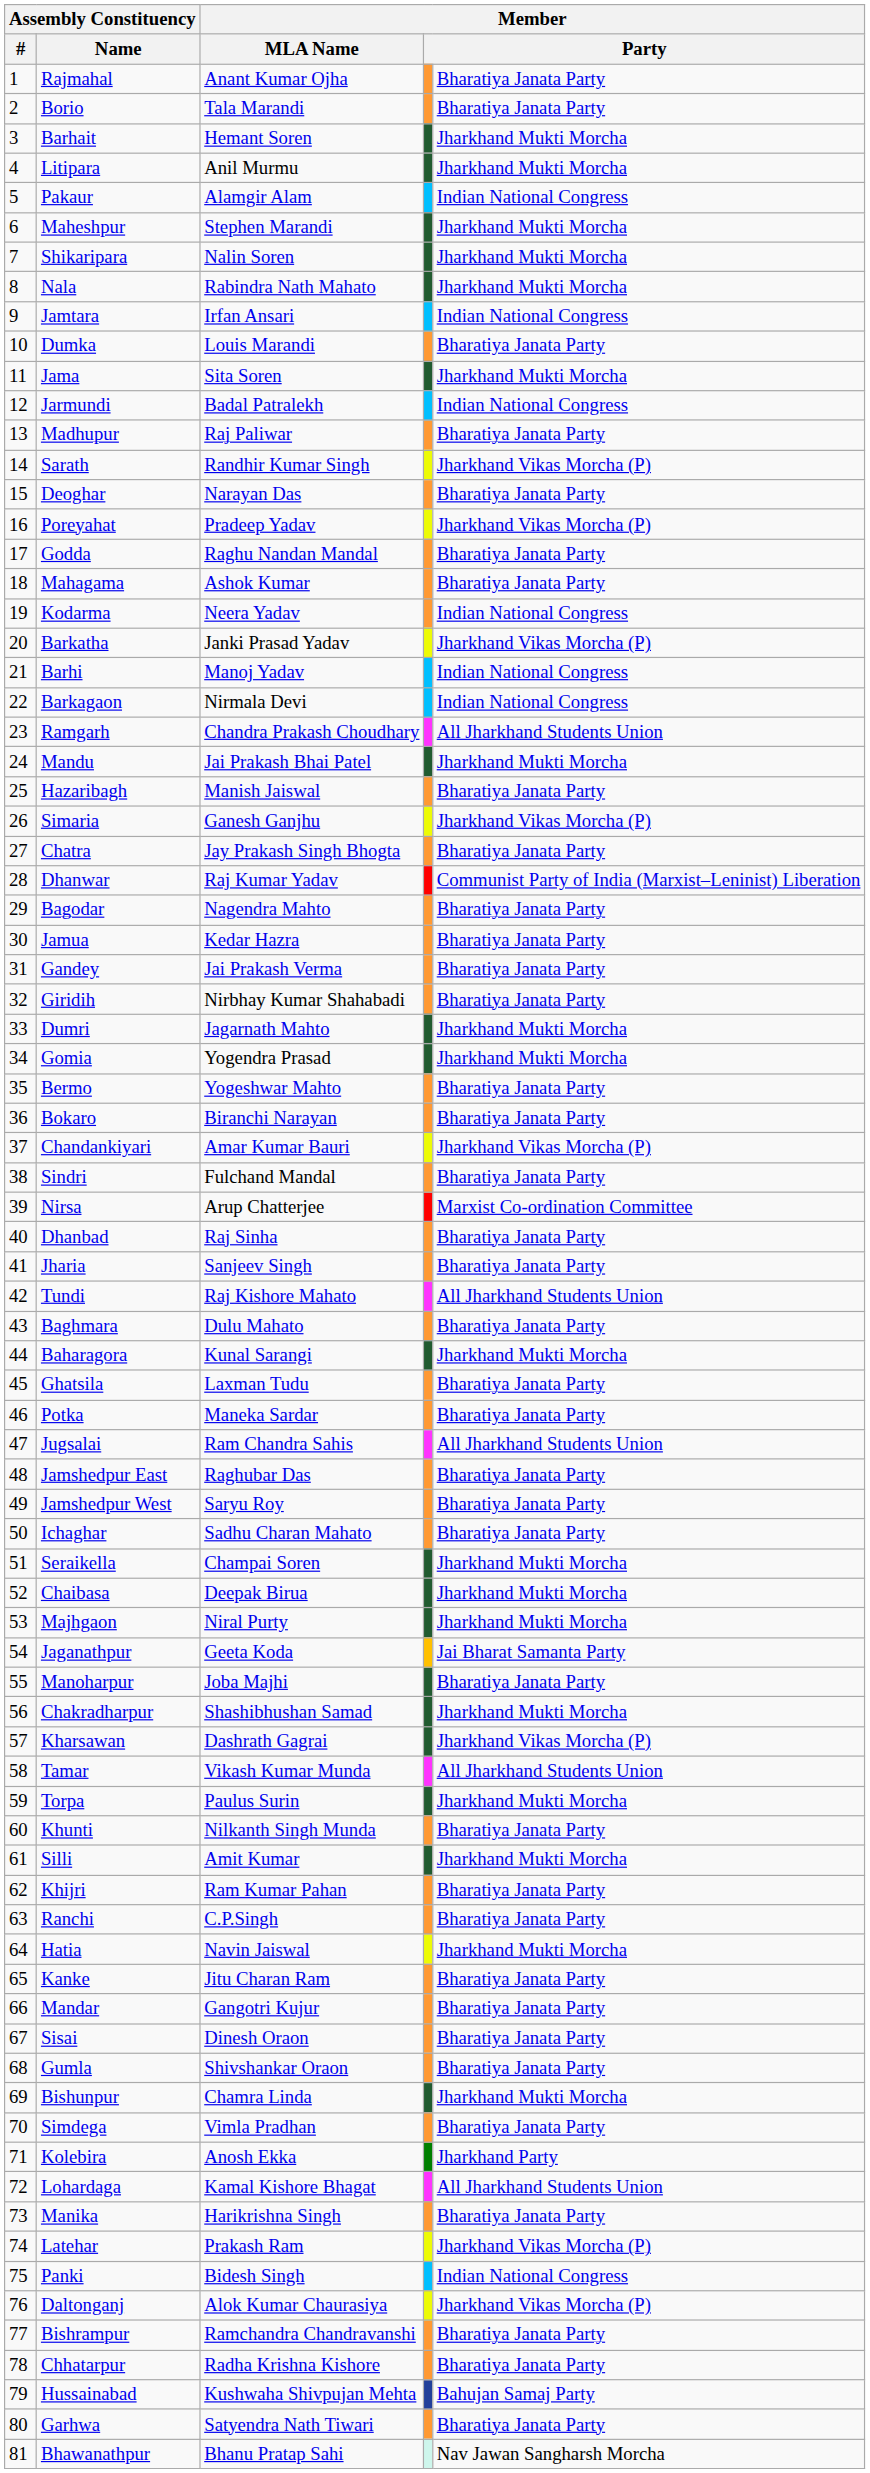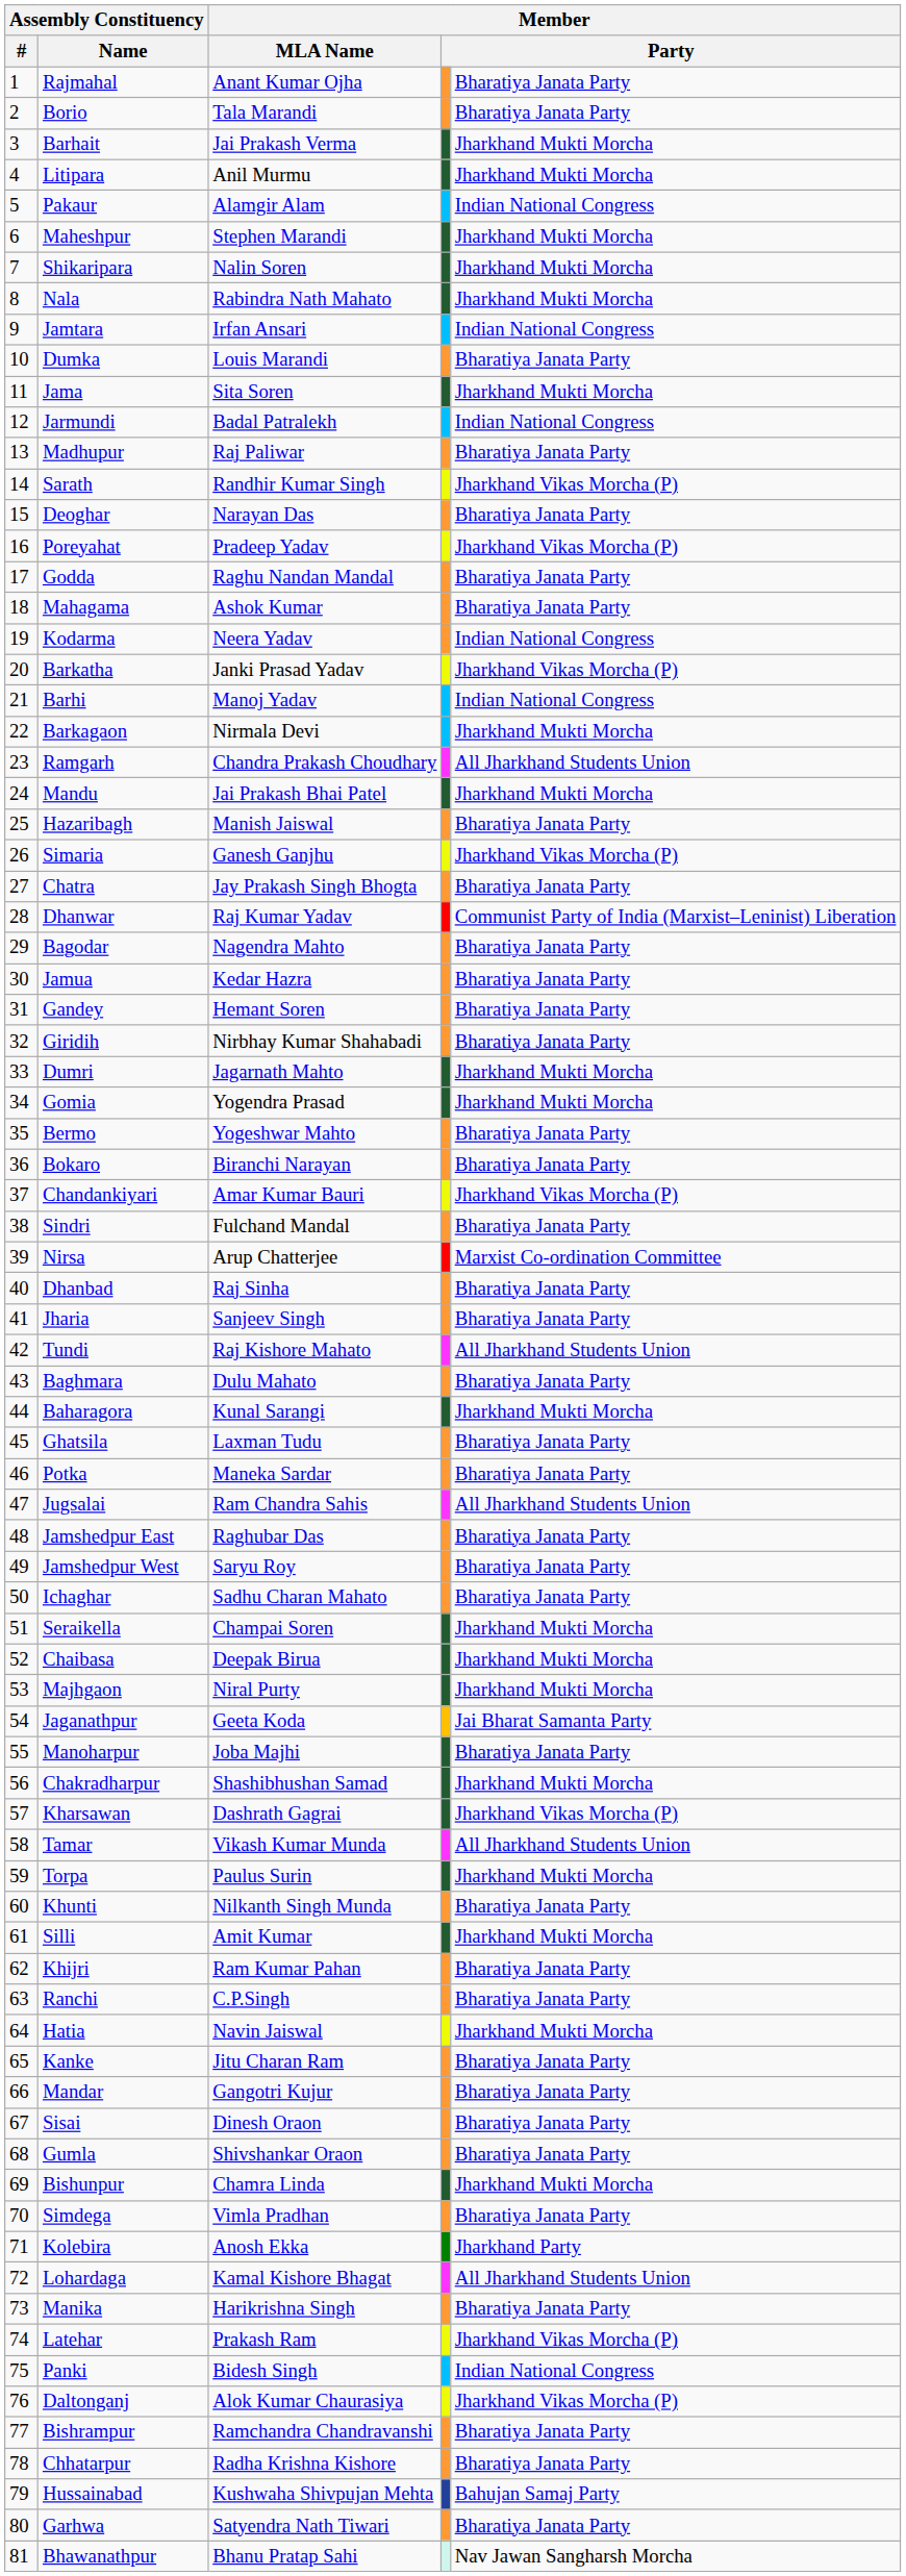 <table class="wikitable sortable" style="text-align:left;">
 <tr>
 <th colspan="2">Assembly Constituency</th>
 <th colspan="3">Member</th>
 </tr>
 <tr>
 <th>#</th>
 <th>Name</th>
 <th>MLA Name</th>
 <th colspan="2">Party</th>
 </tr>
 <tr>
 <td>1</td>
 <td><a href='#'>Rajmahal</a></td>
 <td><a href='#'>Anant Kumar Ojha</a></td>
 <td bgcolor=#FF9933></td>
 <td><a href='#'>Bharatiya Janata Party</a></td>
 </tr>
 <tr>
 <td>2</td>
 <td><a href='#'>Borio</a></td>
 <td><a href='#'>Tala Marandi</a></td>
 <td bgcolor=#FF9933></td>
 <td><a href='#'>Bharatiya Janata Party</a></td>
 </tr>
 <tr>
 <td>3</td>
 <td><a href='#'>Barhait</a></td>
-<td><a href='#'>Hemant Soren</a></td>
+<td><a href='#'>Jai Prakash Verma</a></td>
 <td bgcolor=#215B30></td>
 <td><a href='#'>Jharkhand Mukti Morcha</a></td>
 </tr>
 <tr>
 <td>4</td>
 <td><a href='#'>Litipara</a></td>
 <td>Anil Murmu</td>
 <td bgcolor=#215B30></td>
 <td><a href='#'>Jharkhand Mukti Morcha</a></td>
 </tr>
 <tr>
 <td>5</td>
 <td><a href='#'>Pakaur</a></td>
 <td><a href='#'>Alamgir Alam</a></td>
 <td bgcolor=#00BFFF></td>
 <td><a href='#'>Indian National Congress</a></td>
 </tr>
 <tr>
 <td>6</td>
 <td><a href='#'>Maheshpur</a></td>
 <td><a href='#'>Stephen Marandi</a></td>
 <td bgcolor=#215B30></td>
 <td><a href='#'>Jharkhand Mukti Morcha</a></td>
 </tr>
 <tr>
 <td>7</td>
 <td><a href='#'>Shikaripara</a></td>
 <td><a href='#'>Nalin Soren</a></td>
 <td bgcolor=#215B30></td>
 <td><a href='#'>Jharkhand Mukti Morcha</a></td>
 </tr>
 <tr>
 <td>8</td>
 <td><a href='#'>Nala</a></td>
 <td><a href='#'>Rabindra Nath Mahato</a></td>
 <td bgcolor=#215B30></td>
 <td><a href='#'>Jharkhand Mukti Morcha</a></td>
 </tr>
 <tr>
 <td>9</td>
 <td><a href='#'>Jamtara</a></td>
 <td><a href='#'>Irfan Ansari</a></td>
 <td bgcolor=#00BFFF></td>
 <td><a href='#'>Indian National Congress</a></td>
 </tr>
 <tr>
 <td>10</td>
 <td><a href='#'>Dumka</a></td>
 <td><a href='#'>Louis Marandi</a></td>
 <td bgcolor=#FF9933></td>
 <td><a href='#'>Bharatiya Janata Party</a></td>
 </tr>
 <tr>
 <td>11</td>
 <td><a href='#'>Jama</a></td>
 <td><a href='#'>Sita Soren</a></td>
 <td bgcolor=#215B30></td>
 <td><a href='#'>Jharkhand Mukti Morcha</a></td>
 </tr>
 <tr>
 <td>12</td>
 <td><a href='#'>Jarmundi</a></td>
 <td><a href='#'>Badal Patralekh</a></td>
 <td bgcolor=#00BFFF></td>
 <td><a href='#'>Indian National Congress</a></td>
 </tr>
 <tr>
 <td>13</td>
 <td><a href='#'>Madhupur</a></td>
 <td><a href='#'>Raj Paliwar</a></td>
 <td bgcolor=#FF9933></td>
 <td><a href='#'>Bharatiya Janata Party</a></td>
 </tr>
 <tr>
 <td>14</td>
 <td><a href='#'>Sarath</a></td>
 <td><a href='#'>Randhir Kumar Singh</a></td>
 <td bgcolor=#EDFB06></td>
 <td><a href='#'>Jharkhand Vikas Morcha (P)</a></td>
 </tr>
 <tr>
 <td>15</td>
 <td><a href='#'>Deoghar</a></td>
 <td><a href='#'>Narayan Das</a></td>
 <td bgcolor=#FF9933></td>
 <td><a href='#'>Bharatiya Janata Party</a></td>
 </tr>
 <tr>
 <td>16</td>
 <td><a href='#'>Poreyahat</a></td>
 <td><a href='#'>Pradeep Yadav</a></td>
 <td bgcolor=#EDFB06></td>
 <td><a href='#'>Jharkhand Vikas Morcha (P)</a></td>
 </tr>
 <tr>
 <td>17</td>
 <td><a href='#'>Godda</a></td>
 <td><a href='#'>Raghu Nandan Mandal</a></td>
 <td bgcolor=#FF9933></td>
 <td><a href='#'>Bharatiya Janata Party</a></td>
 </tr>
 <tr>
 <td>18</td>
 <td><a href='#'>Mahagama</a></td>
 <td><a href='#'>Ashok Kumar</a></td>
 <td bgcolor=#FF9933></td>
 <td><a href='#'>Bharatiya Janata Party</a></td>
 </tr>
 <tr>
 <td>19</td>
 <td><a href='#'>Kodarma</a></td>
 <td><a href='#'>Neera Yadav</a></td>
 <td bgcolor=#FF9933></td>
 <td><a href='#'>Indian National Congress</a></td>
 </tr>
 <tr>
 <td>20</td>
 <td><a href='#'>Barkatha</a></td>
 <td>Janki Prasad Yadav</td>
 <td bgcolor=#EDFB06></td>
 <td><a href='#'>Jharkhand Vikas Morcha (P)</a></td>
 </tr>
 <tr>
 <td>21</td>
 <td><a href='#'>Barhi</a></td>
 <td><a href='#'>Manoj Yadav</a></td>
 <td bgcolor=#00BFFF></td>
 <td><a href='#'>Indian National Congress</a></td>
 </tr>
 <tr>
 <td>22</td>
 <td><a href='#'>Barkagaon</a></td>
 <td>Nirmala Devi</td>
 <td bgcolor=#00BFFF></td>
-<td><a href='#'>Indian National Congress</a></td>
+<td><a href='#'>Jharkhand Mukti Morcha</a></td>
 </tr>
 <tr>
 <td>23</td>
 <td><a href='#'>Ramgarh</a></td>
 <td><a href='#'>Chandra Prakash Choudhary</a></td>
 <td bgcolor=#FF33FF></td>
 <td><a href='#'>All Jharkhand Students Union</a></td>
 </tr>
 <tr>
 <td>24</td>
 <td><a href='#'>Mandu</a></td>
 <td><a href='#'>Jai Prakash Bhai Patel</a></td>
 <td bgcolor=#215B30></td>
 <td><a href='#'>Jharkhand Mukti Morcha</a></td>
 </tr>
 <tr>
 <td>25</td>
 <td><a href='#'>Hazaribagh</a></td>
 <td><a href='#'>Manish Jaiswal</a></td>
 <td bgcolor=#FF9933></td>
 <td><a href='#'>Bharatiya Janata Party</a></td>
 </tr>
 <tr>
 <td>26</td>
 <td><a href='#'>Simaria</a></td>
 <td><a href='#'>Ganesh Ganjhu</a></td>
 <td bgcolor=#EDFB06></td>
 <td><a href='#'>Jharkhand Vikas Morcha (P)</a></td>
 </tr>
 <tr>
 <td>27</td>
 <td><a href='#'>Chatra</a></td>
 <td><a href='#'>Jay Prakash Singh Bhogta</a></td>
 <td bgcolor=#FF9933></td>
 <td><a href='#'>Bharatiya Janata Party</a></td>
 </tr>
 <tr>
 <td>28</td>
 <td><a href='#'>Dhanwar</a></td>
 <td><a href='#'>Raj Kumar Yadav</a></td>
 <td Bgcolor=#FF0000></td>
 <td><a href='#'>Communist Party of India (Marxist–Leninist) Liberation</a></td>
 </tr>
 <tr>
 <td>29</td>
 <td><a href='#'>Bagodar</a></td>
 <td><a href='#'>Nagendra Mahto</a></td>
 <td bgcolor=#FF9933></td>
 <td><a href='#'>Bharatiya Janata Party</a></td>
 </tr>
 <tr>
 <td>30</td>
 <td><a href='#'>Jamua</a></td>
 <td><a href='#'>Kedar Hazra</a></td>
 <td bgcolor=#FF9933></td>
 <td><a href='#'>Bharatiya Janata Party</a></td>
 </tr>
 <tr>
 <td>31</td>
 <td><a href='#'>Gandey</a></td>
-<td><a href='#'>Jai Prakash Verma</a></td>
+<td><a href='#'>Hemant Soren</a></td>
 <td bgcolor=#FF9933></td>
 <td><a href='#'>Bharatiya Janata Party</a></td>
 </tr>
 <tr>
 <td>32</td>
 <td><a href='#'>Giridih</a></td>
 <td>Nirbhay Kumar Shahabadi</td>
 <td bgcolor=#FF9933></td>
 <td><a href='#'>Bharatiya Janata Party</a></td>
 </tr>
 <tr>
 <td>33</td>
 <td><a href='#'>Dumri</a></td>
 <td><a href='#'>Jagarnath Mahto</a></td>
 <td bgcolor=#215B30></td>
 <td><a href='#'>Jharkhand Mukti Morcha</a></td>
 </tr>
 <tr>
 <td>34</td>
 <td><a href='#'>Gomia</a></td>
 <td>Yogendra Prasad</td>
 <td bgcolor=#215B30></td>
 <td><a href='#'>Jharkhand Mukti Morcha</a></td>
 </tr>
 <tr>
 <td>35</td>
 <td><a href='#'>Bermo</a></td>
 <td><a href='#'>Yogeshwar Mahto</a></td>
 <td bgcolor=#FF9933></td>
 <td><a href='#'>Bharatiya Janata Party</a></td>
 </tr>
 <tr>
 <td>36</td>
 <td><a href='#'>Bokaro</a></td>
 <td><a href='#'>Biranchi Narayan</a></td>
 <td bgcolor=#FF9933></td>
 <td><a href='#'>Bharatiya Janata Party</a></td>
 </tr>
 <tr>
 <td>37</td>
 <td><a href='#'>Chandankiyari</a></td>
 <td><a href='#'>Amar Kumar Bauri</a></td>
 <td bgcolor=#EDFB06></td>
 <td><a href='#'>Jharkhand Vikas Morcha (P)</a></td>
 </tr>
 <tr>
 <td>38</td>
 <td><a href='#'>Sindri</a></td>
 <td>Fulchand Mandal</td>
 <td bgcolor=#FF9933></td>
 <td><a href='#'>Bharatiya Janata Party</a></td>
 </tr>
 <tr>
 <td>39</td>
 <td><a href='#'>Nirsa</a></td>
 <td>Arup Chatterjee</td>
 <td bgcolor=#FF0000></td>
 <td><a href='#'>Marxist Co-ordination Committee</a></td>
 </tr>
 <tr>
 <td>40</td>
 <td><a href='#'>Dhanbad</a></td>
 <td><a href='#'>Raj Sinha</a></td>
 <td bgcolor=#FF9933></td>
 <td><a href='#'>Bharatiya Janata Party</a></td>
 </tr>
 <tr>
 <td>41</td>
 <td><a href='#'>Jharia</a></td>
 <td><a href='#'>Sanjeev Singh</a></td>
 <td bgcolor=#FF9933></td>
 <td><a href='#'>Bharatiya Janata Party</a></td>
 </tr>
 <tr>
 <td>42</td>
 <td><a href='#'>Tundi</a></td>
 <td><a href='#'>Raj Kishore Mahato</a></td>
 <td bgcolor=#FF33FF></td>
 <td><a href='#'>All Jharkhand Students Union</a></td>
 </tr>
 <tr>
 <td>43</td>
 <td><a href='#'>Baghmara</a></td>
 <td><a href='#'>Dulu Mahato</a></td>
 <td bgcolor=#FF9933></td>
 <td><a href='#'>Bharatiya Janata Party</a></td>
 </tr>
 <tr>
 <td>44</td>
 <td><a href='#'>Baharagora</a></td>
 <td><a href='#'>Kunal Sarangi</a></td>
 <td bgcolor=#215B30></td>
 <td><a href='#'>Jharkhand Mukti Morcha</a></td>
 </tr>
 <tr>
 <td>45</td>
 <td><a href='#'>Ghatsila</a></td>
 <td><a href='#'>Laxman Tudu</a></td>
 <td bgcolor=#FF9933></td>
 <td><a href='#'>Bharatiya Janata Party</a></td>
 </tr>
 <tr>
 <td>46</td>
 <td><a href='#'>Potka</a></td>
 <td><a href='#'>Maneka Sardar</a></td>
 <td bgcolor=#FF9933></td>
 <td><a href='#'>Bharatiya Janata Party</a></td>
 </tr>
 <tr>
 <td>47</td>
 <td><a href='#'>Jugsalai</a></td>
 <td><a href='#'>Ram Chandra Sahis</a></td>
 <td bgcolor=#FF33FF></td>
 <td><a href='#'>All Jharkhand Students Union</a></td>
 </tr>
 <tr>
 <td>48</td>
 <td><a href='#'>Jamshedpur East</a></td>
 <td><a href='#'>Raghubar Das</a></td>
 <td bgcolor=#FF9933></td>
 <td><a href='#'>Bharatiya Janata Party</a></td>
 </tr>
 <tr>
 <td>49</td>
 <td><a href='#'>Jamshedpur West</a></td>
 <td><a href='#'>Saryu Roy</a></td>
 <td bgcolor=#FF9933></td>
 <td><a href='#'>Bharatiya Janata Party</a></td>
 </tr>
 <tr>
 <td>50</td>
 <td><a href='#'>Ichaghar</a></td>
 <td><a href='#'>Sadhu Charan Mahato</a></td>
 <td bgcolor=#FF9933></td>
 <td><a href='#'>Bharatiya Janata Party</a></td>
 </tr>
 <tr>
 <td>51</td>
 <td><a href='#'>Seraikella</a></td>
 <td><a href='#'>Champai Soren</a></td>
 <td bgcolor=#215B30></td>
 <td><a href='#'>Jharkhand Mukti Morcha</a></td>
 </tr>
 <tr>
 <td>52</td>
 <td><a href='#'>Chaibasa</a></td>
 <td><a href='#'>Deepak Birua</a></td>
 <td bgcolor=#215B30></td>
 <td><a href='#'>Jharkhand Mukti Morcha</a></td>
 </tr>
 <tr>
 <td>53</td>
 <td><a href='#'>Majhgaon</a></td>
 <td><a href='#'>Niral Purty</a></td>
 <td bgcolor=#215B30></td>
 <td><a href='#'>Jharkhand Mukti Morcha</a></td>
 </tr>
 <tr>
 <td>54</td>
 <td><a href='#'>Jaganathpur</a></td>
 <td><a href='#'>Geeta Koda</a></td>
 <td bgcolor=#FFC000></td>
 <td><a href='#'>Jai Bharat Samanta Party</a></td>
 </tr>
 <tr>
 <td>55</td>
 <td><a href='#'>Manoharpur</a></td>
 <td><a href='#'>Joba Majhi</a></td>
 <td bgcolor=#215B30></td>
 <td><a href='#'>Bharatiya Janata Party</a></td>
 </tr>
 <tr>
 <td>56</td>
 <td><a href='#'>Chakradharpur</a></td>
 <td><a href='#'>Shashibhushan Samad</a></td>
 <td bgcolor=#215B30></td>
 <td><a href='#'>Jharkhand Mukti Morcha</a></td>
 </tr>
 <tr>
 <td>57</td>
 <td><a href='#'>Kharsawan</a></td>
 <td><a href='#'>Dashrath Gagrai</a></td>
 <td bgcolor=#215B30></td>
 <td><a href='#'>Jharkhand Vikas Morcha (P)</a></td>
 </tr>
 <tr>
 <td>58</td>
 <td><a href='#'>Tamar</a></td>
 <td><a href='#'>Vikash Kumar Munda</a></td>
 <td bgcolor=#FF33FF></td>
 <td><a href='#'>All Jharkhand Students Union</a></td>
 </tr>
 <tr>
 <td>59</td>
 <td><a href='#'>Torpa</a></td>
 <td><a href='#'>Paulus Surin</a></td>
 <td bgcolor=#215B30></td>
 <td><a href='#'>Jharkhand Mukti Morcha</a></td>
 </tr>
 <tr>
 <td>60</td>
 <td><a href='#'>Khunti</a></td>
 <td><a href='#'>Nilkanth Singh Munda</a></td>
 <td bgcolor=#FF9933></td>
 <td><a href='#'>Bharatiya Janata Party</a></td>
 </tr>
 <tr>
 <td>61</td>
 <td><a href='#'>Silli</a></td>
 <td><a href='#'>Amit Kumar</a></td>
 <td bgcolor=#215B30></td>
 <td><a href='#'>Jharkhand Mukti Morcha</a></td>
 </tr>
 <tr>
 <td>62</td>
 <td><a href='#'>Khijri</a></td>
 <td><a href='#'>Ram Kumar Pahan</a></td>
 <td bgcolor=#FF9933></td>
 <td><a href='#'>Bharatiya Janata Party</a></td>
 </tr>
 <tr>
 <td>63</td>
 <td><a href='#'>Ranchi</a></td>
 <td><a href='#'>C.P.Singh</a></td>
 <td bgcolor=#FF9933></td>
 <td><a href='#'>Bharatiya Janata Party</a></td>
 </tr>
 <tr>
 <td>64</td>
 <td><a href='#'>Hatia</a></td>
 <td><a href='#'>Navin Jaiswal</a></td>
 <td bgcolor=#EDFB06></td>
 <td><a href='#'>Jharkhand Mukti Morcha</a></td>
 </tr>
 <tr>
 <td>65</td>
 <td><a href='#'>Kanke</a></td>
 <td><a href='#'>Jitu Charan Ram</a></td>
 <td bgcolor=#FF9933></td>
 <td><a href='#'>Bharatiya Janata Party</a></td>
 </tr>
 <tr>
 <td>66</td>
 <td><a href='#'>Mandar</a></td>
 <td><a href='#'>Gangotri Kujur</a></td>
 <td bgcolor=#FF9933></td>
 <td><a href='#'>Bharatiya Janata Party</a></td>
 </tr>
 <tr>
 <td>67</td>
 <td><a href='#'>Sisai</a></td>
 <td><a href='#'>Dinesh Oraon</a></td>
 <td bgcolor=#FF9933></td>
 <td><a href='#'>Bharatiya Janata Party</a></td>
 </tr>
 <tr>
 <td>68</td>
 <td><a href='#'>Gumla</a></td>
 <td><a href='#'>Shivshankar Oraon</a></td>
 <td bgcolor=#FF9933></td>
 <td><a href='#'>Bharatiya Janata Party</a></td>
 </tr>
 <tr>
 <td>69</td>
 <td><a href='#'>Bishunpur</a></td>
 <td><a href='#'>Chamra Linda</a></td>
 <td bgcolor=#215B30></td>
 <td><a href='#'>Jharkhand Mukti Morcha</a></td>
 </tr>
 <tr>
 <td>70</td>
 <td><a href='#'>Simdega</a></td>
 <td><a href='#'>Vimla Pradhan</a></td>
 <td bgcolor=#FF9933></td>
 <td><a href='#'>Bharatiya Janata Party</a></td>
 </tr>
 <tr>
 <td>71</td>
 <td><a href='#'>Kolebira</a></td>
 <td><a href='#'>Anosh Ekka</a></td>
 <td bgcolor=green></td>
 <td><a href='#'>Jharkhand Party</a></td>
 </tr>
 <tr>
 <td>72</td>
 <td><a href='#'>Lohardaga</a></td>
 <td><a href='#'>Kamal Kishore Bhagat</a></td>
 <td bgcolor=#FF33FF></td>
 <td><a href='#'>All Jharkhand Students Union</a></td>
 </tr>
 <tr>
 <td>73</td>
 <td><a href='#'>Manika</a></td>
 <td><a href='#'>Harikrishna Singh</a></td>
 <td bgcolor=#FF9933></td>
 <td><a href='#'>Bharatiya Janata Party</a></td>
 </tr>
 <tr>
 <td>74</td>
 <td><a href='#'>Latehar</a></td>
 <td><a href='#'>Prakash Ram</a></td>
 <td bgcolor=#EDFB06></td>
 <td><a href='#'>Jharkhand Vikas Morcha (P)</a></td>
 </tr>
 <tr>
 <td>75</td>
 <td><a href='#'>Panki</a></td>
 <td><a href='#'>Bidesh Singh</a></td>
 <td bgcolor=#00BFFF></td>
 <td><a href='#'>Indian National Congress</a></td>
 </tr>
 <tr>
 <td>76</td>
 <td><a href='#'>Daltonganj</a></td>
 <td><a href='#'>Alok Kumar Chaurasiya</a></td>
 <td bgcolor=#EDFB06></td>
 <td><a href='#'>Jharkhand Vikas Morcha (P)</a></td>
 </tr>
 <tr>
 <td>77</td>
 <td><a href='#'>Bishrampur</a></td>
 <td><a href='#'>Ramchandra Chandravanshi</a></td>
 <td bgcolor=#FF9933></td>
 <td><a href='#'>Bharatiya Janata Party</a></td>
 </tr>
 <tr>
 <td>78</td>
 <td><a href='#'>Chhatarpur</a></td>
 <td><a href='#'>Radha Krishna Kishore</a></td>
 <td bgcolor=#FF9933></td>
 <td><a href='#'>Bharatiya Janata Party</a></td>
 </tr>
 <tr>
 <td>79</td>
 <td><a href='#'>Hussainabad</a></td>
 <td><a href='#'>Kushwaha Shivpujan Mehta</a></td>
 <td bgcolor=#22409A></td>
 <td><a href='#'>Bahujan Samaj Party</a></td>
 </tr>
 <tr>
 <td>80</td>
 <td><a href='#'>Garhwa</a></td>
 <td><a href='#'>Satyendra Nath Tiwari</a></td>
 <td bgcolor=#FF9933></td>
 <td><a href='#'>Bharatiya Janata Party</a></td>
 </tr>
 <tr>
 <td>81</td>
 <td><a href='#'>Bhawanathpur</a></td>
 <td><a href='#'>Bhanu Pratap Sahi</a></td>
 <td bgcolor=#CEF6EC></td>
 <td>Nav Jawan Sangharsh Morcha</td>
 </tr>
 </table>
